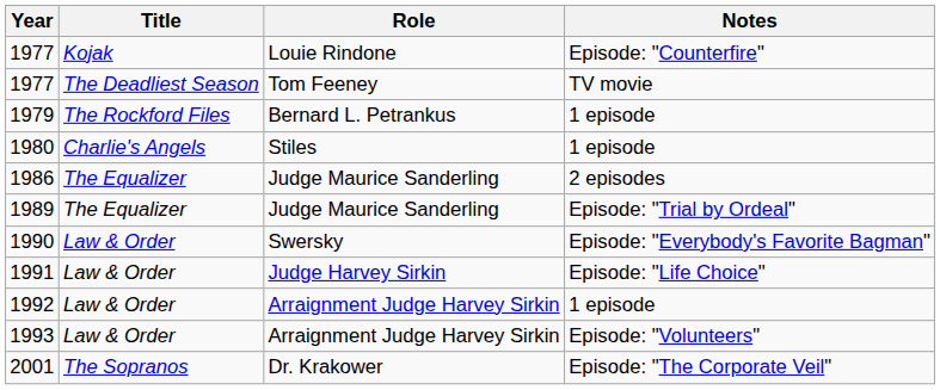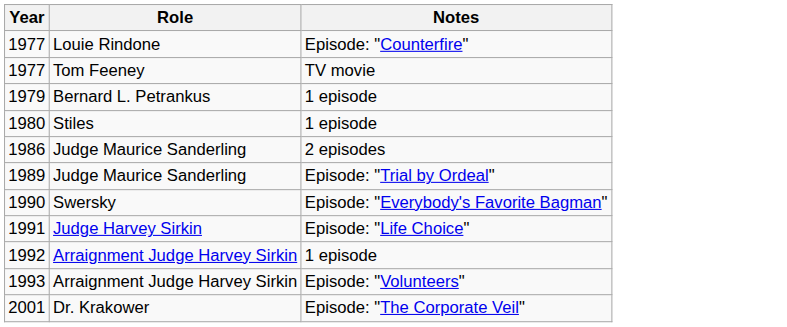 <table class="wikitable sortable">
 <tr>
 <th>Year</th>
-<th>Title</th>
 <th>Role</th>
 <th>Notes</th>
 </tr>
 <tr>
 <td>1977</td>
-<td><em><a href='#'>Kojak</a></em></td>
 <td>Louie Rindone</td>
 <td>Episode: "<a href='#'>Counterfire</a>"</td>
 </tr>
 <tr>
 <td>1977</td>
-<td><em><a href='#'>The Deadliest Season</a></em></td>
 <td>Tom Feeney</td>
 <td>TV movie</td>
 </tr>
 <tr>
 <td>1979</td>
-<td><em><a href='#'>The Rockford Files</a></em></td>
 <td>Bernard L. Petrankus</td>
 <td>1 episode</td>
 </tr>
 <tr>
 <td>1980</td>
-<td><em><a href='#'>Charlie's Angels</a></em></td>
 <td>Stiles</td>
 <td>1 episode</td>
 </tr>
 <tr>
 <td>1986</td>
-<td><em><a href='#'>The Equalizer</a></em></td>
 <td>Judge Maurice Sanderling</td>
 <td>2 episodes</td>
 </tr>
 <tr>
 <td>1989</td>
-<td><em>The Equalizer</em></td>
 <td>Judge Maurice Sanderling</td>
 <td>Episode: "<a href='#'>Trial by Ordeal</a>"</td>
 </tr>
 <tr>
 <td>1990</td>
-<td><em><a href='#'>Law & Order</a></em></td>
 <td>Swersky</td>
 <td>Episode: "<a href='#'>Everybody's Favorite Bagman</a>"</td>
 </tr>
 <tr>
 <td>1991</td>
-<td><em>Law & Order</em></td>
 <td><a href='#'>Judge Harvey Sirkin</a></td>
 <td>Episode: "<a href='#'>Life Choice</a>"</td>
 </tr>
 <tr>
 <td>1992</td>
-<td><em>Law & Order</em></td>
 <td><a href='#'>Arraignment Judge Harvey Sirkin</a></td>
 <td>1 episode</td>
 </tr>
 <tr>
 <td>1993</td>
-<td><em>Law & Order</em></td>
 <td>Arraignment Judge Harvey Sirkin</td>
 <td>Episode: "<a href='#'>Volunteers</a>"</td>
 </tr>
 <tr>
 <td>2001</td>
-<td><em><a href='#'>The Sopranos</a></em></td>
 <td>Dr. Krakower</td>
 <td>Episode: "<a href='#'>The Corporate Veil</a>"</td>
 </tr>
 </table>
